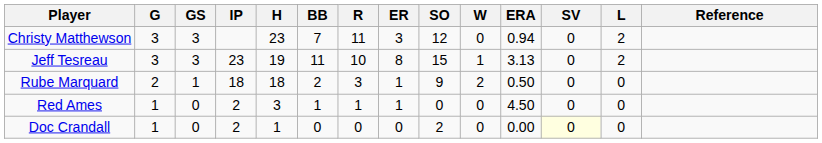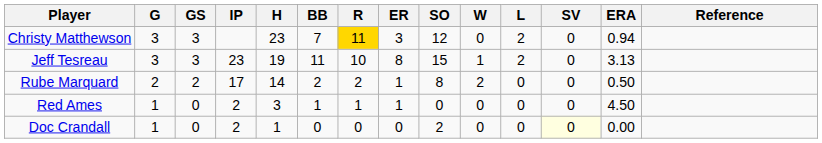 <table class="wikitable sortable" style="text-align:center">
 <tr>
 <th width="16%">Player</th>
 <th width="5%">G</th>
 <th width="5%">GS</th>
 <th width="5%">IP</th>
 <th width="5%">H</th>
 <th width="5%">BB</th>
 <th width="5%">R</th>
 <th width="5%">ER</th>
 <th width="5%">SO</th>
 <th width="5%">W</th>
+<th width="5%">L</th>
+<th>SV</th>
 <th width="5%">ERA</th>
-<th>SV</th>
-<th width="5%">L</th>
 <th>Reference</th>
 </tr>
 <tr>
 <td><a href='#'>Christy Matthewson</a></td>
 <td>3</td>
 <td>3</td>
 <td></td>
 <td>23</td>
 <td>7</td>
-<td>11</td>
+<td style="background: gold;">11</td>
 <td>3</td>
 <td>12</td>
 <td>0</td>
+<td>2</td>
+<td>0</td>
 <td>0.94</td>
-<td>0</td>
-<td>2</td>
 <td></td>
 </tr>
 <tr>
 <td><a href='#'>Jeff Tesreau</a></td>
 <td>3</td>
 <td>3</td>
 <td>23</td>
 <td>19</td>
 <td>11</td>
 <td>10</td>
 <td>8</td>
 <td>15</td>
 <td>1</td>
+<td>2</td>
+<td>0</td>
 <td>3.13</td>
-<td>0</td>
-<td>2</td>
 <td></td>
 </tr>
 <tr>
 <td><a href='#'>Rube Marquard</a></td>
 <td>2</td>
+<td>2</td>
+<td>17</td>
+<td>14</td>
+<td>2</td>
+<td>2</td>
 <td>1</td>
-<td>18</td>
-<td>18</td>
+<td>8</td>
 <td>2</td>
-<td>3</td>
-<td>1</td>
-<td>9</td>
-<td>2</td>
-<td>0.50</td>
 <td>0</td>
 <td>0</td>
+<td>0.50</td>
 <td></td>
 </tr>
 <tr>
 <td><a href='#'>Red Ames</a></td>
 <td>1</td>
 <td>0</td>
 <td>2</td>
 <td>3</td>
 <td>1</td>
 <td>1</td>
 <td>1</td>
 <td>0</td>
 <td>0</td>
-<td>4.50</td>
 <td>0</td>
 <td>0</td>
+<td>4.50</td>
 <td></td>
 </tr>
 <tr>
 <td><a href='#'>Doc Crandall</a></td>
 <td>1</td>
 <td>0</td>
 <td>2</td>
 <td>1</td>
 <td>0</td>
 <td>0</td>
 <td>0</td>
 <td>2</td>
 <td>0</td>
+<td>0</td>
+<td style="background: lightyellow;">0</td>
 <td>0.00</td>
-<td style="background: lightyellow;">0</td>
-<td>0</td>
 <td></td>
 </tr>
 </table>
